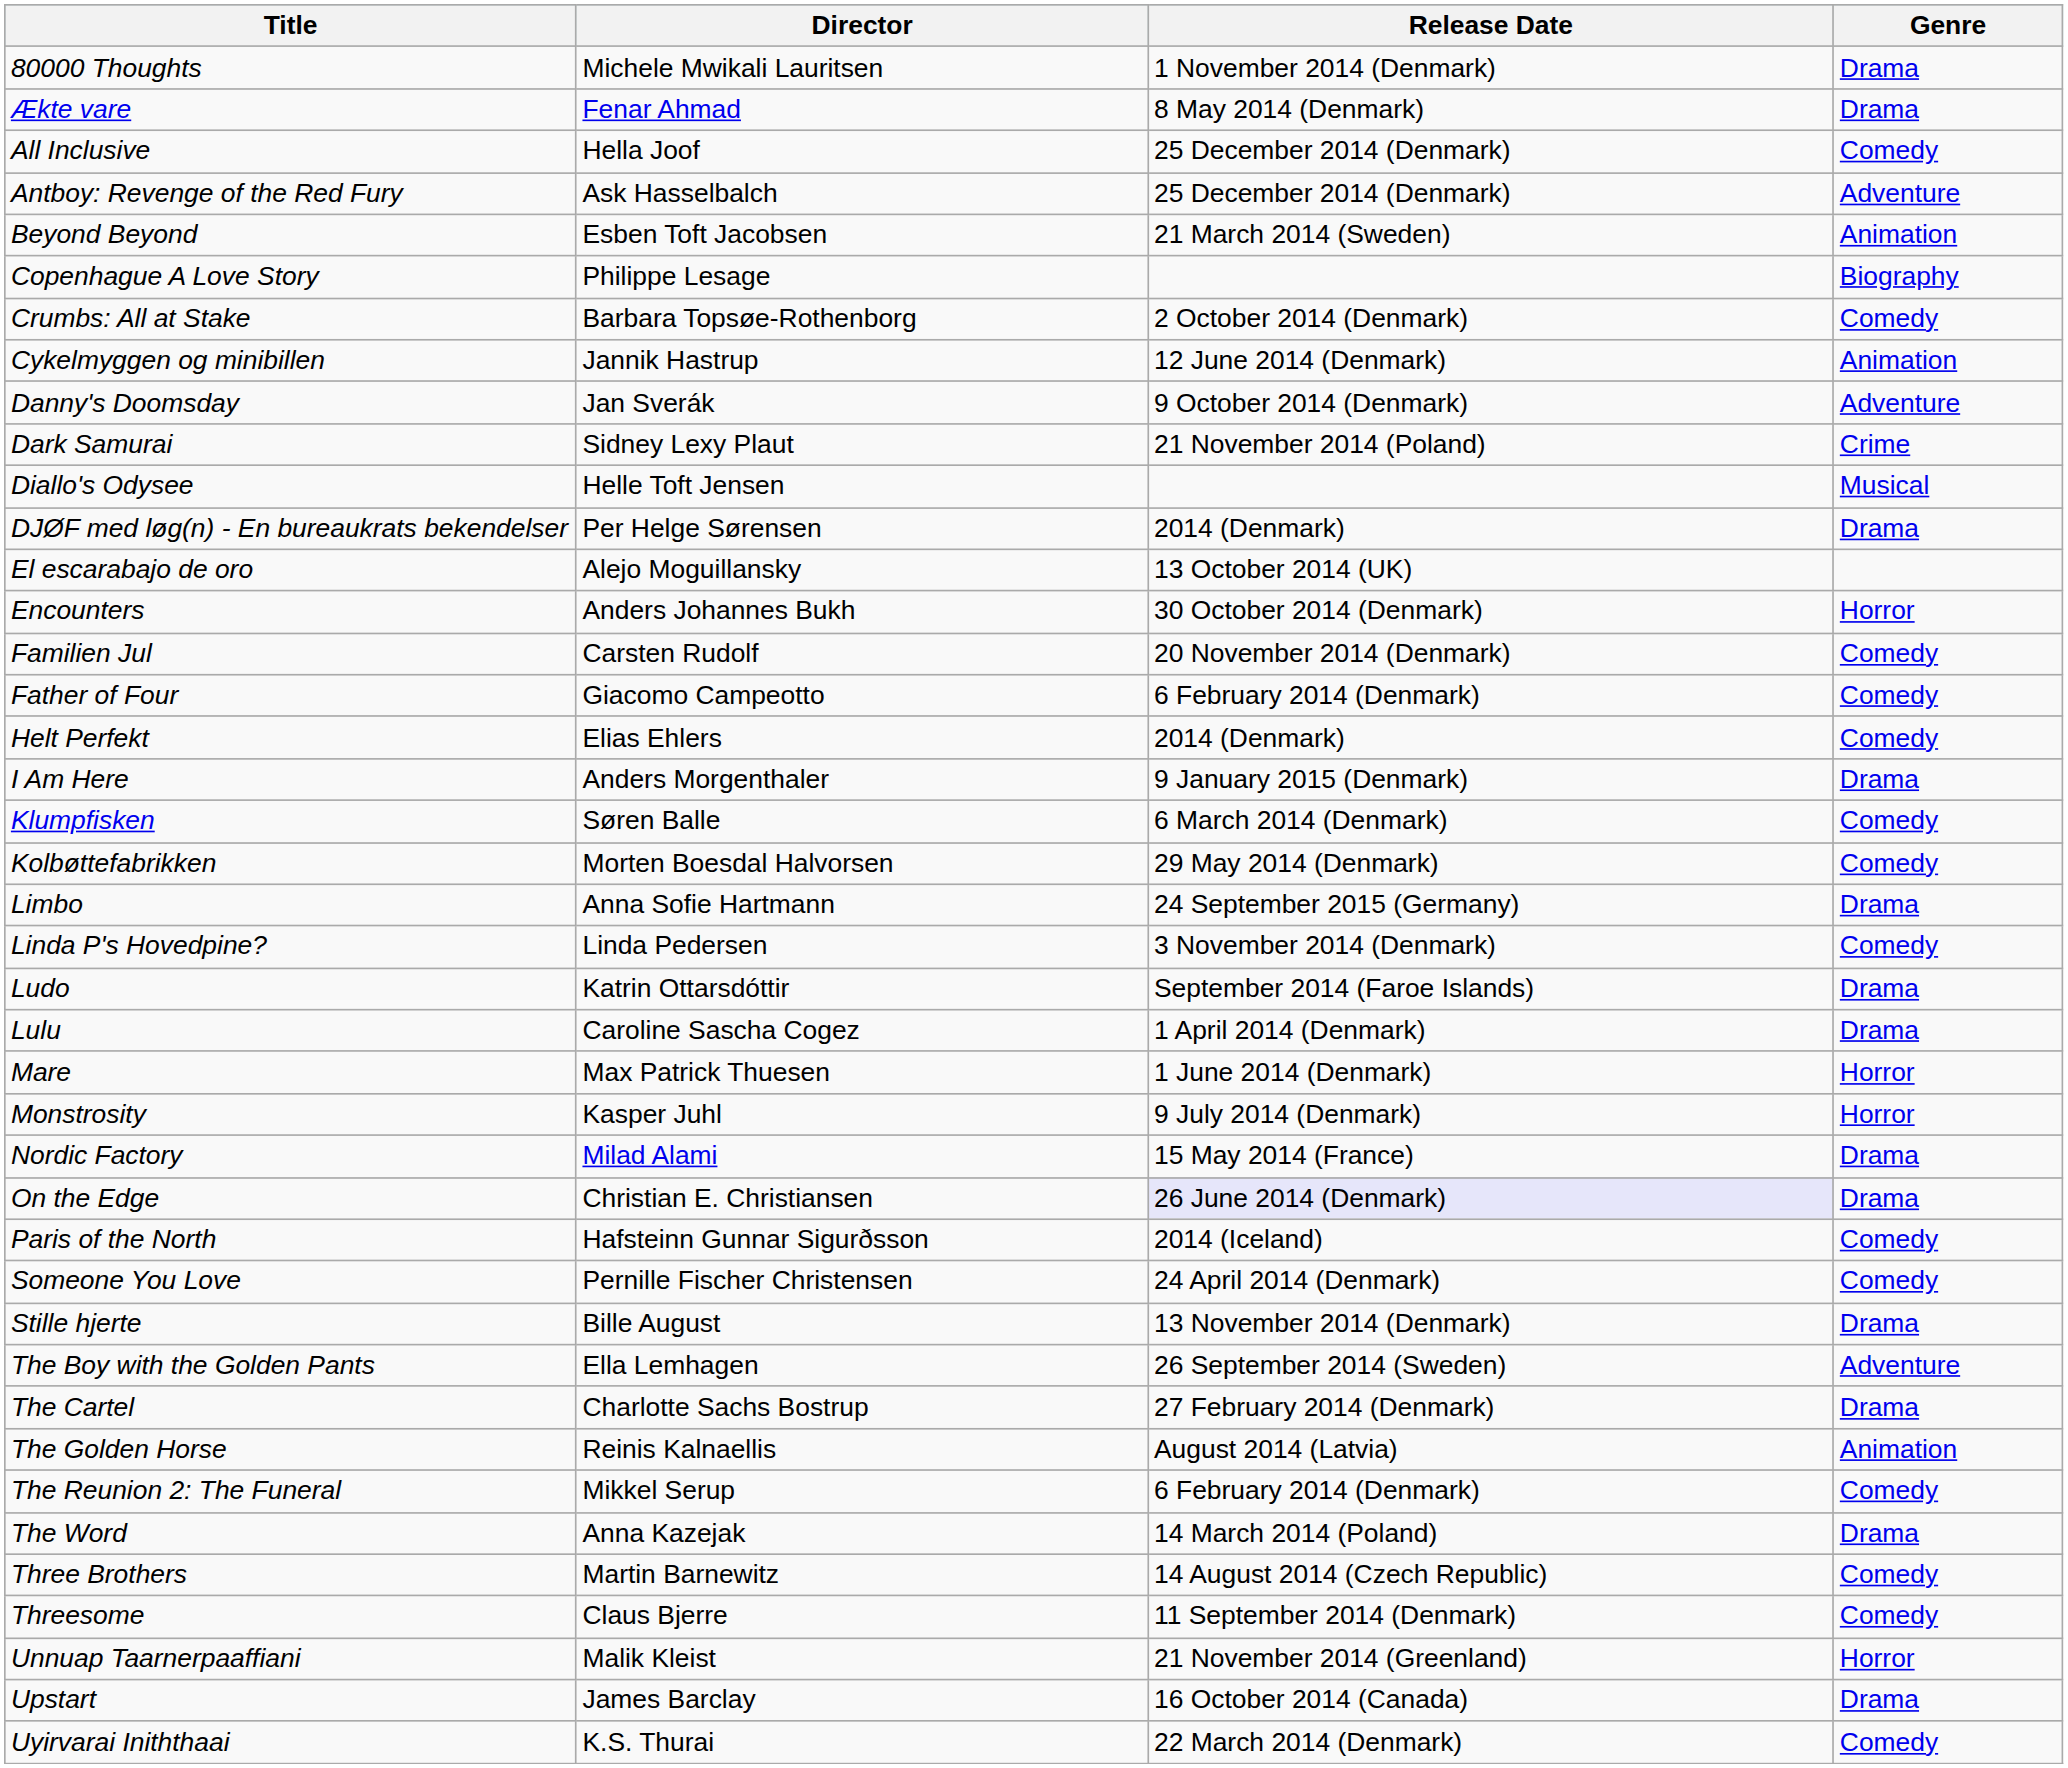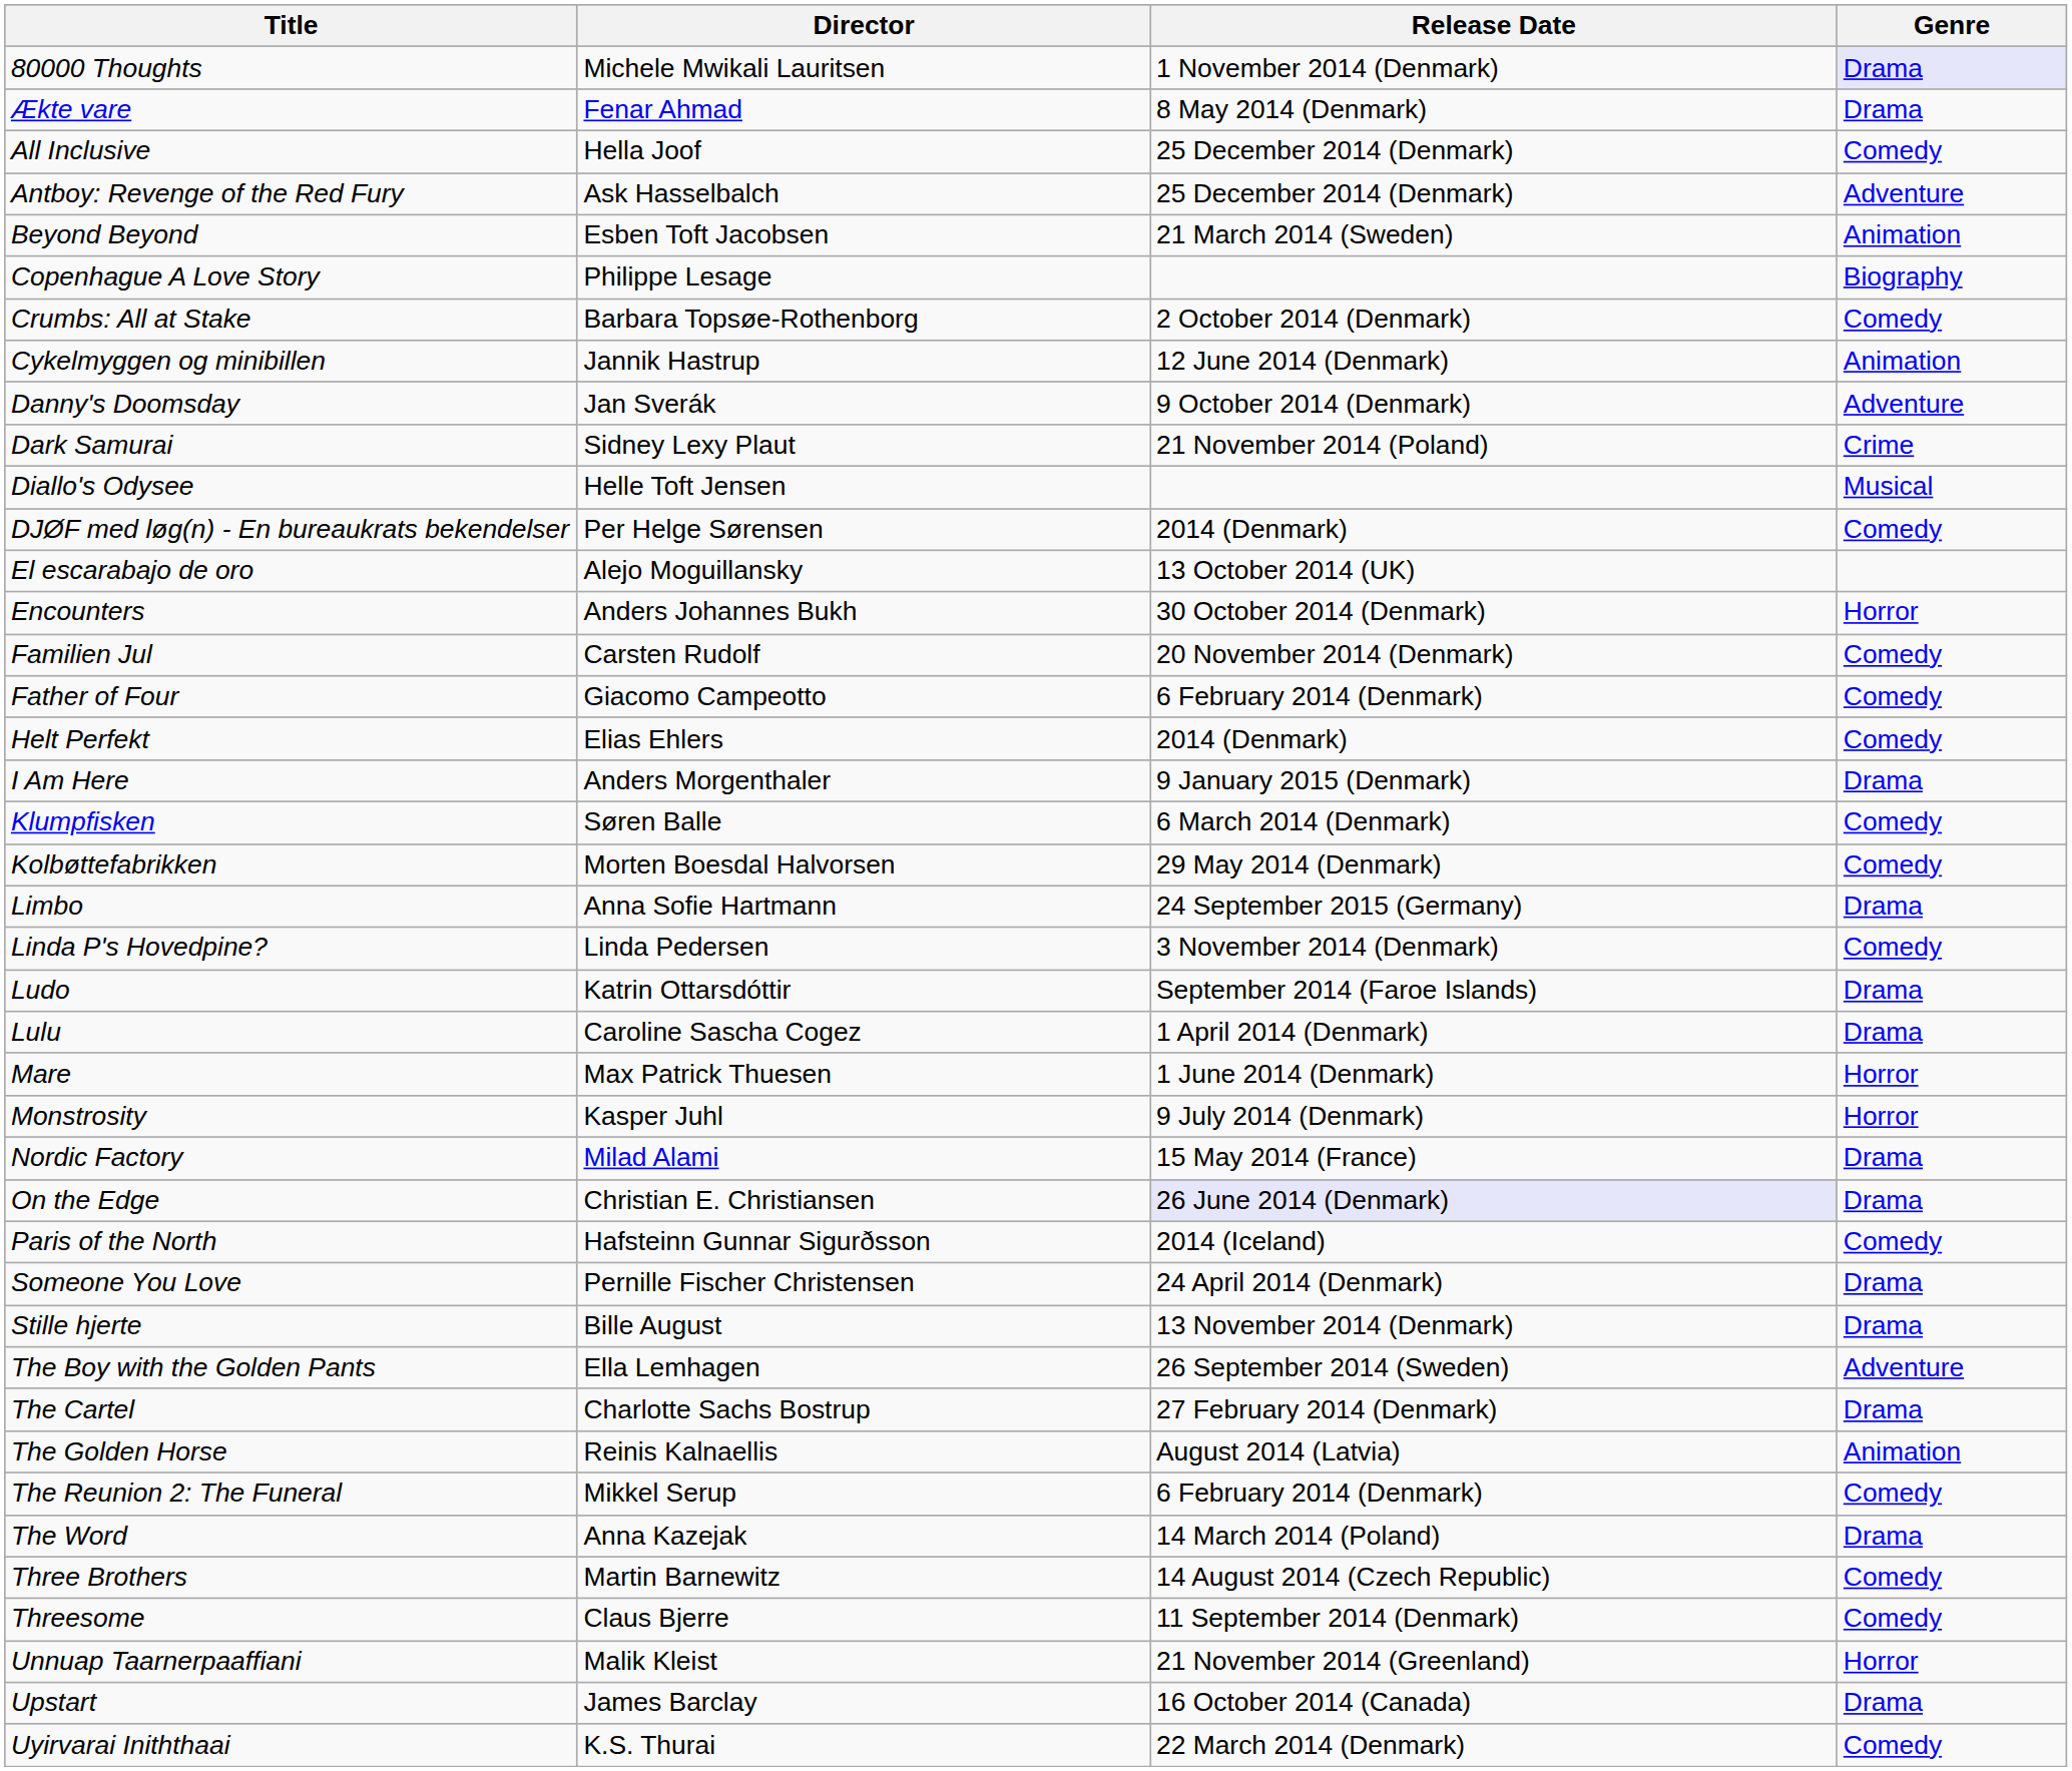 <table class="wikitable">
 <tr style="background:#b0e0e6; text-align:center;">
 <th style="width:25%;">Title</th>
 <th style="width:25%;">Director</th>
 <th style="width:30%;">Release Date</th>
 <th style="width:10%;">Genre</th>
 </tr>
 <tr>
 <td><em>80000 Thoughts</em></td>
 <td>Michele Mwikali Lauritsen</td>
 <td>1 November 2014 (Denmark)</td>
-<td><a href='#'>Drama</a></td>
+<td style="background: lavender;"><a href='#'>Drama</a></td>
 </tr>
 <tr>
 <td><em><a href='#'>Ækte vare</a></em></td>
 <td><a href='#'>Fenar Ahmad</a></td>
 <td>8 May 2014 (Denmark)</td>
 <td><a href='#'>Drama</a></td>
 </tr>
 <tr>
 <td><em>All Inclusive</em></td>
 <td>Hella Joof</td>
 <td>25 December 2014 (Denmark)</td>
 <td><a href='#'>Comedy</a></td>
 </tr>
 <tr>
 <td><em>Antboy: Revenge of the Red Fury</em></td>
 <td>Ask Hasselbalch</td>
 <td>25 December 2014 (Denmark)</td>
 <td><a href='#'>Adventure</a></td>
 </tr>
 <tr>
 <td><em>Beyond Beyond</em></td>
 <td>Esben Toft Jacobsen</td>
 <td>21 March 2014 (Sweden)</td>
 <td><a href='#'>Animation</a></td>
 </tr>
 <tr>
 <td><em>Copenhague A Love Story</em></td>
 <td>Philippe Lesage</td>
 <td></td>
 <td><a href='#'>Biography</a></td>
 </tr>
 <tr>
 <td><em>Crumbs: All at Stake</em></td>
 <td>Barbara Topsøe-Rothenborg</td>
 <td>2 October 2014 (Denmark)</td>
 <td><a href='#'>Comedy</a></td>
 </tr>
 <tr>
 <td><em>Cykelmyggen og minibillen</em></td>
 <td>Jannik Hastrup</td>
 <td>12 June 2014 (Denmark)</td>
 <td><a href='#'>Animation</a></td>
 </tr>
 <tr>
 <td><em>Danny's Doomsday</em></td>
 <td>Jan Sverák</td>
 <td>9 October 2014 (Denmark)</td>
 <td><a href='#'>Adventure</a></td>
 </tr>
 <tr>
 <td><em>Dark Samurai</em></td>
 <td>Sidney Lexy Plaut</td>
 <td>21 November 2014 (Poland)</td>
 <td><a href='#'>Crime</a></td>
 </tr>
 <tr>
 <td><em>Diallo's Odysee</em></td>
 <td>Helle Toft Jensen</td>
 <td></td>
 <td><a href='#'>Musical</a></td>
 </tr>
 <tr>
 <td><em>DJØF med løg(n) - En bureaukrats bekendelser</em></td>
 <td>Per Helge Sørensen</td>
 <td>2014 (Denmark)</td>
-<td><a href='#'>Drama</a></td>
+<td><a href='#'>Comedy</a></td>
 </tr>
 <tr>
 <td><em>El escarabajo de oro</em></td>
 <td>Alejo Moguillansky</td>
 <td>13 October 2014 (UK)</td>
 <td></td>
 </tr>
 <tr>
 <td><em>Encounters</em></td>
 <td>Anders Johannes Bukh</td>
 <td>30 October 2014 (Denmark)</td>
 <td><a href='#'>Horror</a></td>
 </tr>
 <tr>
 <td><em>Familien Jul</em></td>
 <td>Carsten Rudolf</td>
 <td>20 November 2014 (Denmark)</td>
 <td><a href='#'>Comedy</a></td>
 </tr>
 <tr>
 <td><em>Father of Four</em></td>
 <td>Giacomo Campeotto</td>
 <td>6 February 2014 (Denmark)</td>
 <td><a href='#'>Comedy</a></td>
 </tr>
 <tr>
 <td><em>Helt Perfekt</em></td>
 <td>Elias Ehlers</td>
 <td>2014 (Denmark)</td>
 <td><a href='#'>Comedy</a></td>
 </tr>
 <tr>
 <td><em>I Am Here</em></td>
 <td>Anders Morgenthaler</td>
 <td>9 January 2015 (Denmark)</td>
 <td><a href='#'>Drama</a></td>
 </tr>
 <tr>
 <td><em><a href='#'>Klumpfisken</a></em></td>
 <td>Søren Balle</td>
 <td>6 March 2014 (Denmark)</td>
 <td><a href='#'>Comedy</a></td>
 </tr>
 <tr>
 <td><em>Kolbøttefabrikken</em></td>
 <td>Morten Boesdal Halvorsen</td>
 <td>29 May 2014 (Denmark)</td>
 <td><a href='#'>Comedy</a></td>
 </tr>
 <tr>
 <td><em>Limbo</em></td>
 <td>Anna Sofie Hartmann</td>
 <td>24 September 2015 (Germany)</td>
 <td><a href='#'>Drama</a></td>
 </tr>
 <tr>
 <td><em>Linda P's Hovedpine?</em></td>
 <td>Linda Pedersen</td>
 <td>3 November 2014 (Denmark)</td>
 <td><a href='#'>Comedy</a></td>
 </tr>
 <tr>
 <td><em>Ludo</em></td>
 <td>Katrin Ottarsdóttir</td>
 <td>September 2014 (Faroe Islands)</td>
 <td><a href='#'>Drama</a></td>
 </tr>
 <tr>
 <td><em>Lulu</em></td>
 <td>Caroline Sascha Cogez</td>
 <td>1 April 2014 (Denmark)</td>
 <td><a href='#'>Drama</a></td>
 </tr>
 <tr>
 <td><em>Mare</em></td>
 <td>Max Patrick Thuesen</td>
 <td>1 June 2014 (Denmark)</td>
 <td><a href='#'>Horror</a></td>
 </tr>
 <tr>
 <td><em>Monstrosity</em></td>
 <td>Kasper Juhl</td>
 <td>9 July 2014 (Denmark)</td>
 <td><a href='#'>Horror</a></td>
 </tr>
 <tr>
 <td><em>Nordic Factory</em></td>
 <td><a href='#'>Milad Alami</a></td>
 <td>15 May 2014 (France)</td>
 <td><a href='#'>Drama</a></td>
 </tr>
 <tr>
 <td><em>On the Edge</em></td>
 <td>Christian E. Christiansen</td>
 <td style="background: lavender;">26 June 2014 (Denmark)</td>
 <td><a href='#'>Drama</a></td>
 </tr>
 <tr>
 <td><em>Paris of the North</em></td>
 <td>Hafsteinn Gunnar Sigurðsson</td>
 <td>2014 (Iceland)</td>
 <td><a href='#'>Comedy</a></td>
 </tr>
 <tr>
 <td><em>Someone You Love</em></td>
 <td>Pernille Fischer Christensen</td>
 <td>24 April 2014 (Denmark)</td>
-<td><a href='#'>Comedy</a></td>
+<td><a href='#'>Drama</a></td>
 </tr>
 <tr>
 <td><em>Stille hjerte</em></td>
 <td>Bille August</td>
 <td>13 November 2014 (Denmark)</td>
 <td><a href='#'>Drama</a></td>
 </tr>
 <tr>
 <td><em>The Boy with the Golden Pants</em></td>
 <td>Ella Lemhagen</td>
 <td>26 September 2014 (Sweden)</td>
 <td><a href='#'>Adventure</a></td>
 </tr>
 <tr>
 <td><em>The Cartel</em></td>
 <td>Charlotte Sachs Bostrup</td>
 <td>27 February 2014 (Denmark)</td>
 <td><a href='#'>Drama</a></td>
 </tr>
 <tr>
 <td><em>The Golden Horse</em></td>
 <td>Reinis Kalnaellis</td>
 <td>August 2014 (Latvia)</td>
 <td><a href='#'>Animation</a></td>
 </tr>
 <tr>
 <td><em>The Reunion 2: The Funeral</em></td>
 <td>Mikkel Serup</td>
 <td>6 February 2014 (Denmark)</td>
 <td><a href='#'>Comedy</a></td>
 </tr>
 <tr>
 <td><em>The Word</em></td>
 <td>Anna Kazejak</td>
 <td>14 March 2014 (Poland)</td>
 <td><a href='#'>Drama</a></td>
 </tr>
 <tr>
 <td><em>Three Brothers</em></td>
 <td>Martin Barnewitz</td>
 <td>14 August 2014 (Czech Republic)</td>
 <td><a href='#'>Comedy</a></td>
 </tr>
 <tr>
 <td><em>Threesome</em></td>
 <td>Claus Bjerre</td>
 <td>11 September 2014 (Denmark)</td>
 <td><a href='#'>Comedy</a></td>
 </tr>
 <tr>
 <td><em>Unnuap Taarnerpaaffiani</em></td>
 <td>Malik Kleist</td>
 <td>21 November 2014 (Greenland)</td>
 <td><a href='#'>Horror</a></td>
 </tr>
 <tr>
 <td><em>Upstart</em></td>
 <td>James Barclay</td>
 <td>16 October 2014 (Canada)</td>
 <td><a href='#'>Drama</a></td>
 </tr>
 <tr>
 <td><em>Uyirvarai Iniththaai</em></td>
 <td>K.S. Thurai</td>
 <td>22 March 2014 (Denmark)</td>
 <td><a href='#'>Comedy</a></td>
 </tr>
 <tr>
 </tr>
 </table>
